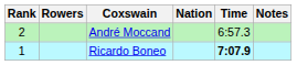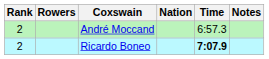 <table class="wikitable sortable" style="text-align:center">
 <tr>
 <th>Rank</th>
 <th>Rowers</th>
 <th>Coxswain</th>
 <th>Nation</th>
 <th>Time</th>
 <th>Notes</th>
 </tr>
 <tr bgcolor=bbf3bb>
 <td>2</td>
 <td align=left></td>
 <td align=left><a href='#'>André Moccand</a></td>
 <td align=left></td>
 <td>6:57.3</td>
 <td></td>
 </tr>
 <tr bgcolor=bbf9ff>
-<td>1</td>
+<td>2</td>
 <td align=left></td>
 <td align=left><a href='#'>Ricardo Boneo</a></td>
 <td align=left></td>
 <td><strong>7:07.9</strong></td>
 <td></td>
 </tr>
 </table>
